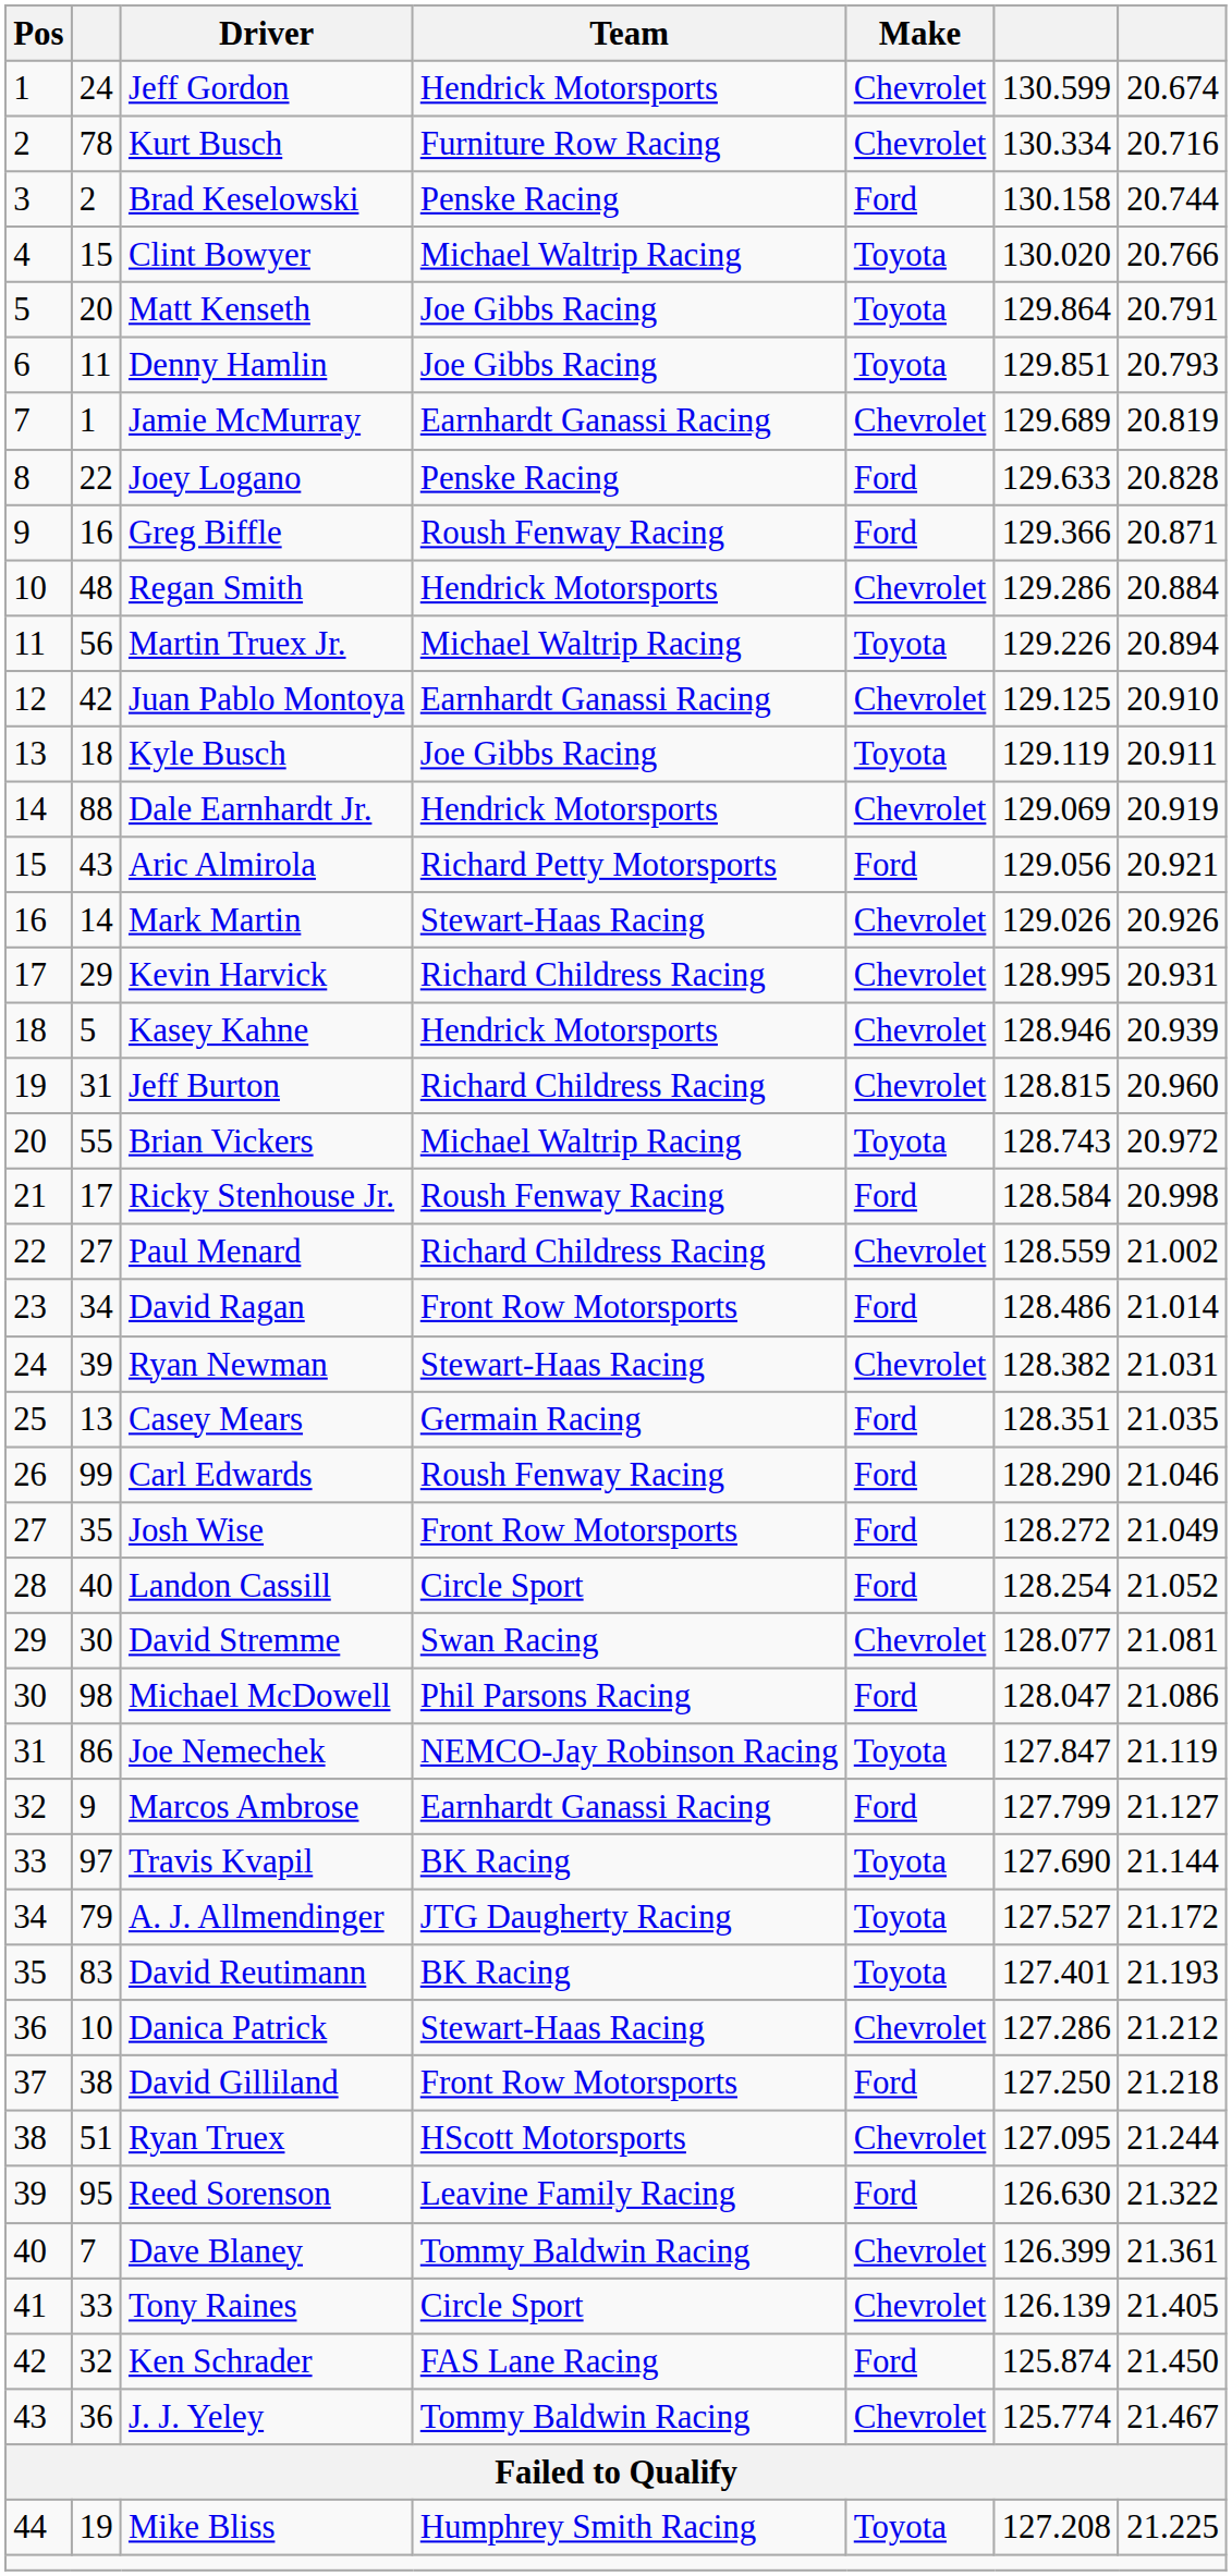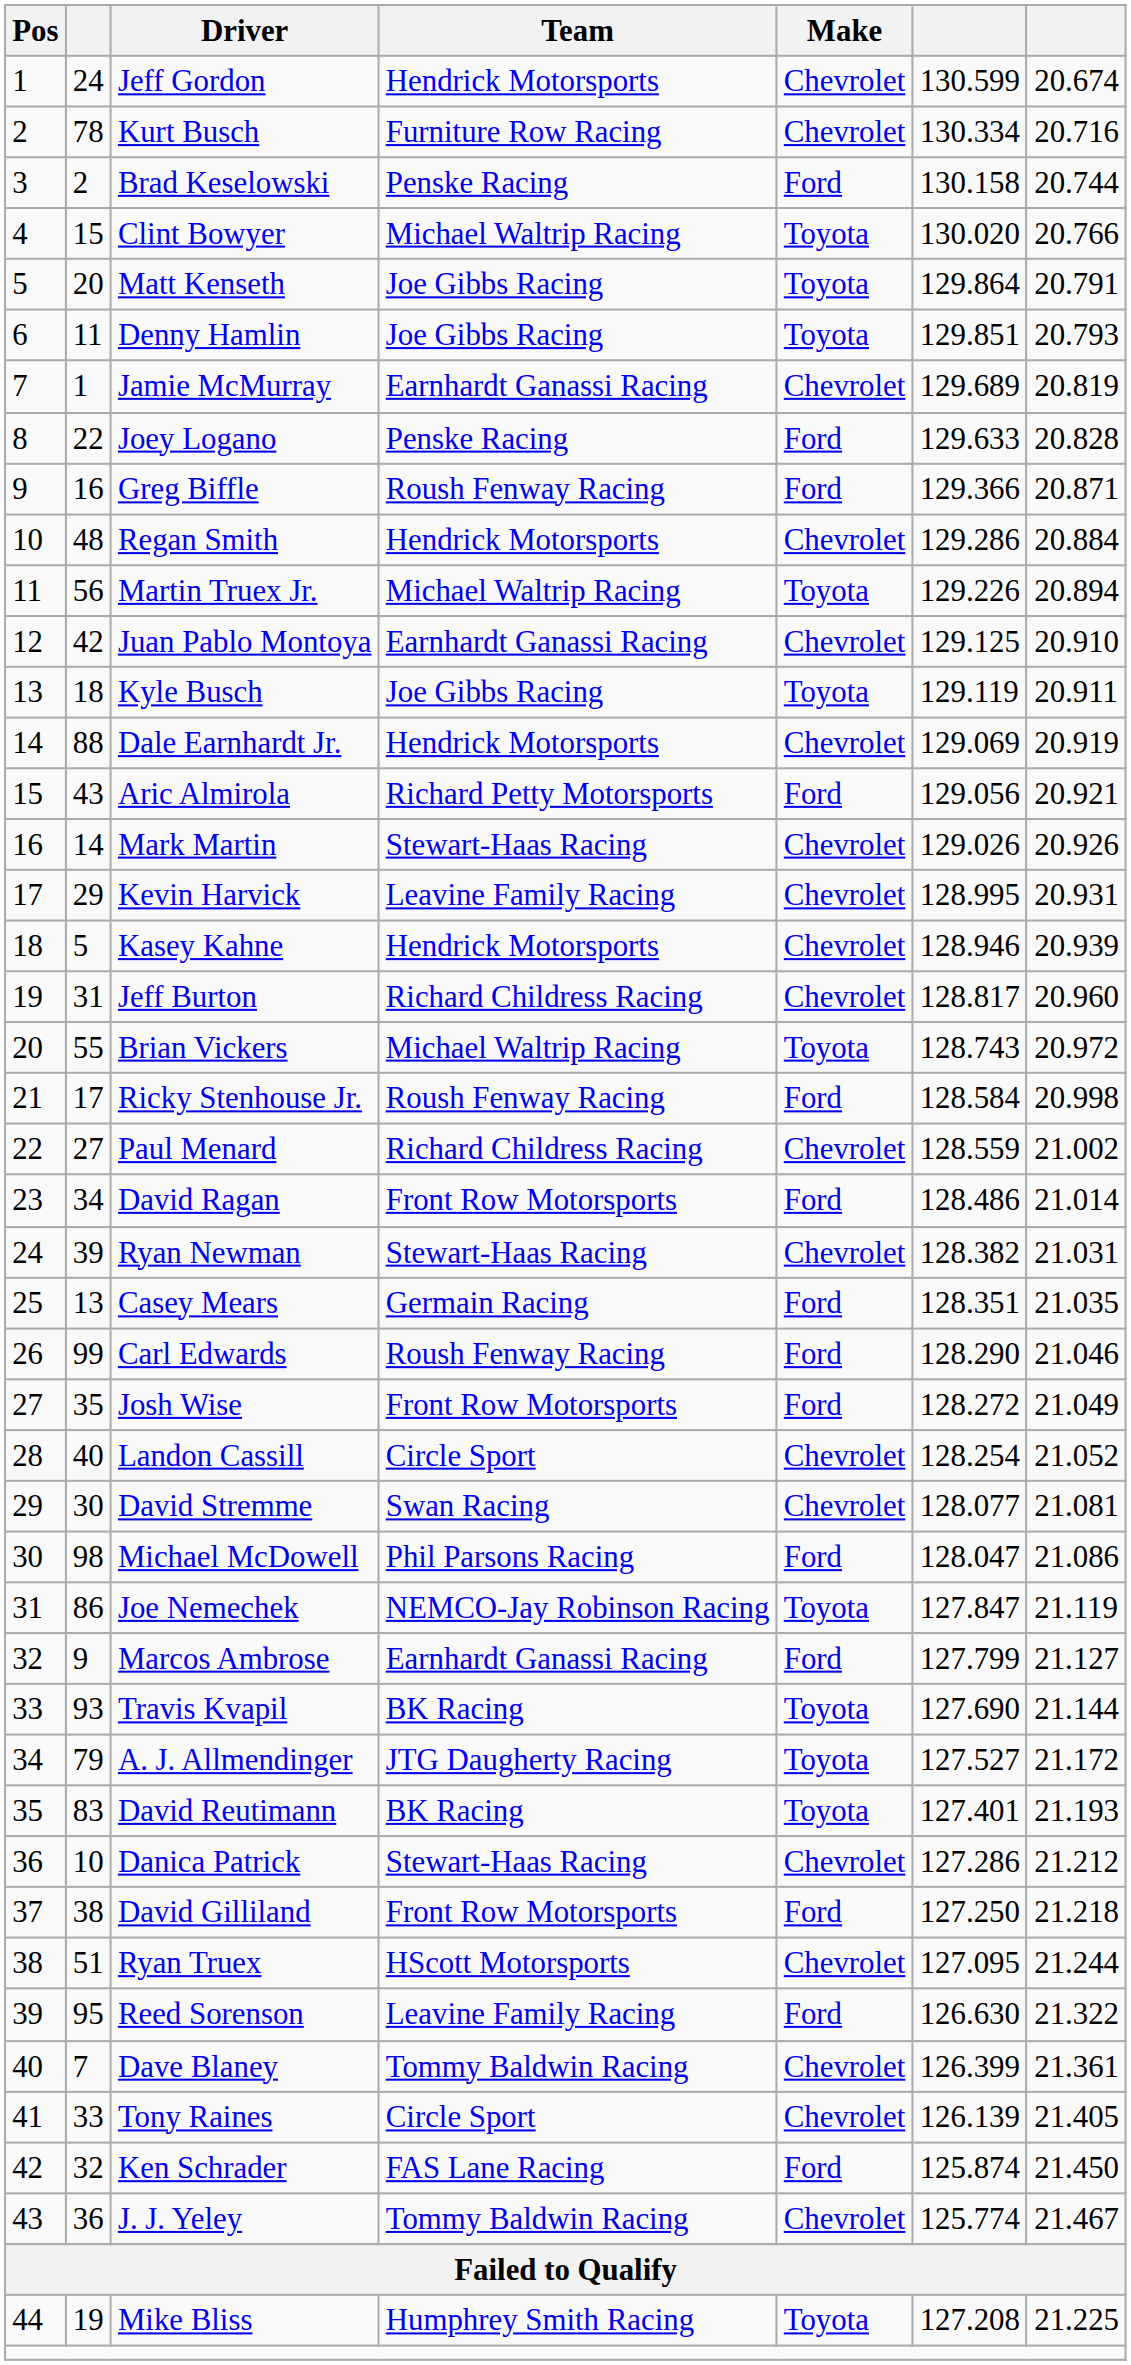 <table class="wikitable" style="font-size:95%">
 <tr>
 <th>Pos</th>
 <th></th>
 <th>Driver</th>
 <th>Team</th>
 <th>Make</th>
 <th></th>
 <th></th>
 </tr>
 <tr>
 <td>1</td>
 <td>24</td>
 <td><a href='#'>Jeff Gordon</a></td>
 <td><a href='#'>Hendrick Motorsports</a></td>
 <td><a href='#'>Chevrolet</a></td>
 <td>130.599</td>
 <td>20.674</td>
 </tr>
 <tr>
 <td>2</td>
 <td>78</td>
 <td><a href='#'>Kurt Busch</a></td>
 <td><a href='#'>Furniture Row Racing</a></td>
 <td><a href='#'>Chevrolet</a></td>
 <td>130.334</td>
 <td>20.716</td>
 </tr>
 <tr>
 <td>3</td>
 <td>2</td>
 <td><a href='#'>Brad Keselowski</a></td>
 <td><a href='#'>Penske Racing</a></td>
 <td><a href='#'>Ford</a></td>
 <td>130.158</td>
 <td>20.744</td>
 </tr>
 <tr>
 <td>4</td>
 <td>15</td>
 <td><a href='#'>Clint Bowyer</a></td>
 <td><a href='#'>Michael Waltrip Racing</a></td>
 <td><a href='#'>Toyota</a></td>
 <td>130.020</td>
 <td>20.766</td>
 </tr>
 <tr>
 <td>5</td>
 <td>20</td>
 <td><a href='#'>Matt Kenseth</a></td>
 <td><a href='#'>Joe Gibbs Racing</a></td>
 <td><a href='#'>Toyota</a></td>
 <td>129.864</td>
 <td>20.791</td>
 </tr>
 <tr>
 <td>6</td>
 <td>11</td>
 <td><a href='#'>Denny Hamlin</a></td>
 <td><a href='#'>Joe Gibbs Racing</a></td>
 <td><a href='#'>Toyota</a></td>
 <td>129.851</td>
 <td>20.793</td>
 </tr>
 <tr>
 <td>7</td>
 <td>1</td>
 <td><a href='#'>Jamie McMurray</a></td>
 <td><a href='#'>Earnhardt Ganassi Racing</a></td>
 <td><a href='#'>Chevrolet</a></td>
 <td>129.689</td>
 <td>20.819</td>
 </tr>
 <tr>
 <td>8</td>
 <td>22</td>
 <td><a href='#'>Joey Logano</a></td>
 <td><a href='#'>Penske Racing</a></td>
 <td><a href='#'>Ford</a></td>
 <td>129.633</td>
 <td>20.828</td>
 </tr>
 <tr>
 <td>9</td>
 <td>16</td>
 <td><a href='#'>Greg Biffle</a></td>
 <td><a href='#'>Roush Fenway Racing</a></td>
 <td><a href='#'>Ford</a></td>
 <td>129.366</td>
 <td>20.871</td>
 </tr>
 <tr>
 <td>10</td>
 <td>48</td>
 <td><a href='#'>Regan Smith</a></td>
 <td><a href='#'>Hendrick Motorsports</a></td>
 <td><a href='#'>Chevrolet</a></td>
 <td>129.286</td>
 <td>20.884</td>
 </tr>
 <tr>
 <td>11</td>
 <td>56</td>
 <td><a href='#'>Martin Truex Jr.</a></td>
 <td><a href='#'>Michael Waltrip Racing</a></td>
 <td><a href='#'>Toyota</a></td>
 <td>129.226</td>
 <td>20.894</td>
 </tr>
 <tr>
 <td>12</td>
 <td>42</td>
 <td><a href='#'>Juan Pablo Montoya</a></td>
 <td><a href='#'>Earnhardt Ganassi Racing</a></td>
 <td><a href='#'>Chevrolet</a></td>
 <td>129.125</td>
 <td>20.910</td>
 </tr>
 <tr>
 <td>13</td>
 <td>18</td>
 <td><a href='#'>Kyle Busch</a></td>
 <td><a href='#'>Joe Gibbs Racing</a></td>
 <td><a href='#'>Toyota</a></td>
 <td>129.119</td>
 <td>20.911</td>
 </tr>
 <tr>
 <td>14</td>
 <td>88</td>
 <td><a href='#'>Dale Earnhardt Jr.</a></td>
 <td><a href='#'>Hendrick Motorsports</a></td>
 <td><a href='#'>Chevrolet</a></td>
 <td>129.069</td>
 <td>20.919</td>
 </tr>
 <tr>
 <td>15</td>
 <td>43</td>
 <td><a href='#'>Aric Almirola</a></td>
 <td><a href='#'>Richard Petty Motorsports</a></td>
 <td><a href='#'>Ford</a></td>
 <td>129.056</td>
 <td>20.921</td>
 </tr>
 <tr>
 <td>16</td>
 <td>14</td>
 <td><a href='#'>Mark Martin</a></td>
 <td><a href='#'>Stewart-Haas Racing</a></td>
 <td><a href='#'>Chevrolet</a></td>
 <td>129.026</td>
 <td>20.926</td>
 </tr>
 <tr>
 <td>17</td>
 <td>29</td>
 <td><a href='#'>Kevin Harvick</a></td>
-<td><a href='#'>Richard Childress Racing</a></td>
+<td><a href='#'>Leavine Family Racing</a></td>
 <td><a href='#'>Chevrolet</a></td>
 <td>128.995</td>
 <td>20.931</td>
 </tr>
 <tr>
 <td>18</td>
 <td>5</td>
 <td><a href='#'>Kasey Kahne</a></td>
 <td><a href='#'>Hendrick Motorsports</a></td>
 <td><a href='#'>Chevrolet</a></td>
 <td>128.946</td>
 <td>20.939</td>
 </tr>
 <tr>
 <td>19</td>
 <td>31</td>
 <td><a href='#'>Jeff Burton</a></td>
 <td><a href='#'>Richard Childress Racing</a></td>
 <td><a href='#'>Chevrolet</a></td>
-<td>128.815</td>
+<td>128.817</td>
 <td>20.960</td>
 </tr>
 <tr>
 <td>20</td>
 <td>55</td>
 <td><a href='#'>Brian Vickers</a></td>
 <td><a href='#'>Michael Waltrip Racing</a></td>
 <td><a href='#'>Toyota</a></td>
 <td>128.743</td>
 <td>20.972</td>
 </tr>
 <tr>
 <td>21</td>
 <td>17</td>
 <td><a href='#'>Ricky Stenhouse Jr.</a></td>
 <td><a href='#'>Roush Fenway Racing</a></td>
 <td><a href='#'>Ford</a></td>
 <td>128.584</td>
 <td>20.998</td>
 </tr>
 <tr>
 <td>22</td>
 <td>27</td>
 <td><a href='#'>Paul Menard</a></td>
 <td><a href='#'>Richard Childress Racing</a></td>
 <td><a href='#'>Chevrolet</a></td>
 <td>128.559</td>
 <td>21.002</td>
 </tr>
 <tr>
 <td>23</td>
 <td>34</td>
 <td><a href='#'>David Ragan</a></td>
 <td><a href='#'>Front Row Motorsports</a></td>
 <td><a href='#'>Ford</a></td>
 <td>128.486</td>
 <td>21.014</td>
 </tr>
 <tr>
 <td>24</td>
 <td>39</td>
 <td><a href='#'>Ryan Newman</a></td>
 <td><a href='#'>Stewart-Haas Racing</a></td>
 <td><a href='#'>Chevrolet</a></td>
 <td>128.382</td>
 <td>21.031</td>
 </tr>
 <tr>
 <td>25</td>
 <td>13</td>
 <td><a href='#'>Casey Mears</a></td>
 <td><a href='#'>Germain Racing</a></td>
 <td><a href='#'>Ford</a></td>
 <td>128.351</td>
 <td>21.035</td>
 </tr>
 <tr>
 <td>26</td>
 <td>99</td>
 <td><a href='#'>Carl Edwards</a></td>
 <td><a href='#'>Roush Fenway Racing</a></td>
 <td><a href='#'>Ford</a></td>
 <td>128.290</td>
 <td>21.046</td>
 </tr>
 <tr>
 <td>27</td>
 <td>35</td>
 <td><a href='#'>Josh Wise</a></td>
 <td><a href='#'>Front Row Motorsports</a></td>
 <td><a href='#'>Ford</a></td>
 <td>128.272</td>
 <td>21.049</td>
 </tr>
 <tr>
 <td>28</td>
 <td>40</td>
 <td><a href='#'>Landon Cassill</a></td>
 <td><a href='#'>Circle Sport</a></td>
-<td><a href='#'>Ford</a></td>
+<td><a href='#'>Chevrolet</a></td>
 <td>128.254</td>
 <td>21.052</td>
 </tr>
 <tr>
 <td>29</td>
 <td>30</td>
 <td><a href='#'>David Stremme</a></td>
 <td><a href='#'>Swan Racing</a></td>
 <td><a href='#'>Chevrolet</a></td>
 <td>128.077</td>
 <td>21.081</td>
 </tr>
 <tr>
 <td>30</td>
 <td>98</td>
 <td><a href='#'>Michael McDowell</a></td>
 <td><a href='#'>Phil Parsons Racing</a></td>
 <td><a href='#'>Ford</a></td>
 <td>128.047</td>
 <td>21.086</td>
 </tr>
 <tr>
 <td>31</td>
 <td>86</td>
 <td><a href='#'>Joe Nemechek</a></td>
 <td><a href='#'>NEMCO-Jay Robinson Racing</a></td>
 <td><a href='#'>Toyota</a></td>
 <td>127.847</td>
 <td>21.119</td>
 </tr>
 <tr>
 <td>32</td>
 <td>9</td>
 <td><a href='#'>Marcos Ambrose</a></td>
 <td><a href='#'>Earnhardt Ganassi Racing</a></td>
 <td><a href='#'>Ford</a></td>
 <td>127.799</td>
 <td>21.127</td>
 </tr>
 <tr>
 <td>33</td>
-<td>97</td>
+<td>93</td>
 <td><a href='#'>Travis Kvapil</a></td>
 <td><a href='#'>BK Racing</a></td>
 <td><a href='#'>Toyota</a></td>
 <td>127.690</td>
 <td>21.144</td>
 </tr>
 <tr>
 <td>34</td>
 <td>79</td>
 <td><a href='#'>A. J. Allmendinger</a></td>
 <td><a href='#'>JTG Daugherty Racing</a></td>
 <td><a href='#'>Toyota</a></td>
 <td>127.527</td>
 <td>21.172</td>
 </tr>
 <tr>
 <td>35</td>
 <td>83</td>
 <td><a href='#'>David Reutimann</a></td>
 <td><a href='#'>BK Racing</a></td>
 <td><a href='#'>Toyota</a></td>
 <td>127.401</td>
 <td>21.193</td>
 </tr>
 <tr>
 <td>36</td>
 <td>10</td>
 <td><a href='#'>Danica Patrick</a></td>
 <td><a href='#'>Stewart-Haas Racing</a></td>
 <td><a href='#'>Chevrolet</a></td>
 <td>127.286</td>
 <td>21.212</td>
 </tr>
 <tr>
 <td>37</td>
 <td>38</td>
 <td><a href='#'>David Gilliland</a></td>
 <td><a href='#'>Front Row Motorsports</a></td>
 <td><a href='#'>Ford</a></td>
 <td>127.250</td>
 <td>21.218</td>
 </tr>
 <tr>
 <td>38</td>
 <td>51</td>
 <td><a href='#'>Ryan Truex</a></td>
 <td><a href='#'>HScott Motorsports</a></td>
 <td><a href='#'>Chevrolet</a></td>
 <td>127.095</td>
 <td>21.244</td>
 </tr>
 <tr>
 <td>39</td>
 <td>95</td>
 <td><a href='#'>Reed Sorenson</a></td>
 <td><a href='#'>Leavine Family Racing</a></td>
 <td><a href='#'>Ford</a></td>
 <td>126.630</td>
 <td>21.322</td>
 </tr>
 <tr>
 <td>40</td>
 <td>7</td>
 <td><a href='#'>Dave Blaney</a></td>
 <td><a href='#'>Tommy Baldwin Racing</a></td>
 <td><a href='#'>Chevrolet</a></td>
 <td>126.399</td>
 <td>21.361</td>
 </tr>
 <tr>
 <td>41</td>
 <td>33</td>
 <td><a href='#'>Tony Raines</a></td>
 <td><a href='#'>Circle Sport</a></td>
 <td><a href='#'>Chevrolet</a></td>
 <td>126.139</td>
 <td>21.405</td>
 </tr>
 <tr>
 <td>42</td>
 <td>32</td>
 <td><a href='#'>Ken Schrader</a></td>
 <td><a href='#'>FAS Lane Racing</a></td>
 <td><a href='#'>Ford</a></td>
 <td>125.874</td>
 <td>21.450</td>
 </tr>
 <tr>
 <td>43</td>
 <td>36</td>
 <td><a href='#'>J. J. Yeley</a></td>
 <td><a href='#'>Tommy Baldwin Racing</a></td>
 <td><a href='#'>Chevrolet</a></td>
 <td>125.774</td>
 <td>21.467</td>
 </tr>
 <tr>
 <th colspan="8"><strong>Failed to Qualify</strong></th>
 </tr>
 <tr>
 <td>44</td>
 <td>19</td>
 <td><a href='#'>Mike Bliss</a></td>
 <td><a href='#'>Humphrey Smith Racing</a></td>
 <td><a href='#'>Toyota</a></td>
 <td>127.208</td>
 <td>21.225</td>
 </tr>
 <tr>
 <td colspan="7"></td>
 </tr>
 </table>
